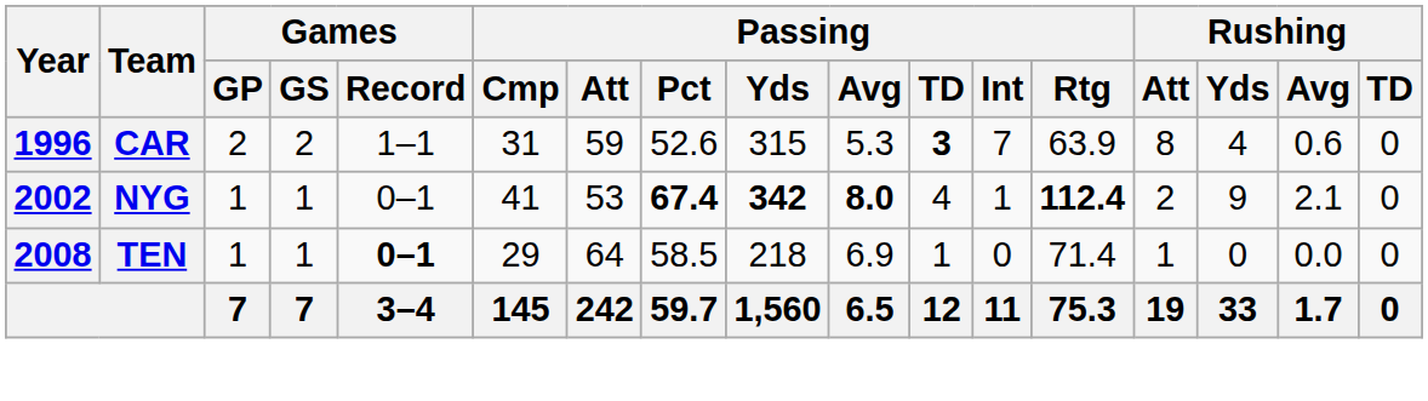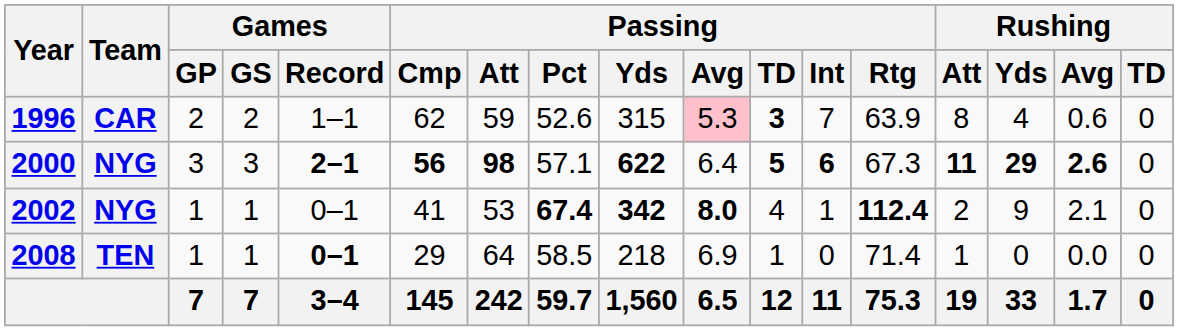 <table class="wikitable" style="text-align:center;">
 <tr>
 <th rowspan="2">Year</th>
 <th rowspan="2">Team</th>
 <th colspan="3">Games</th>
 <th colspan="8">Passing</th>
 <th colspan="4">Rushing</th>
 </tr>
 <tr>
 <th>GP</th>
 <th>GS</th>
 <th>Record</th>
 <th>Cmp</th>
 <th>Att</th>
 <th>Pct</th>
 <th>Yds</th>
 <th>Avg</th>
 <th>TD</th>
 <th>Int</th>
 <th>Rtg</th>
 <th>Att</th>
 <th>Yds</th>
 <th>Avg</th>
 <th>TD</th>
 </tr>
 <tr>
 <th><a href='#'>1996</a></th>
 <th><a href='#'>CAR</a></th>
 <td>2</td>
 <td>2</td>
 <td>1–1</td>
-<td>31</td>
+<td>62</td>
 <td>59</td>
 <td>52.6</td>
 <td>315</td>
-<td>5.3</td>
+<td style="background: pink;">5.3</td>
 <td><strong>3</strong></td>
 <td>7</td>
 <td>63.9</td>
 <td>8</td>
 <td>4</td>
 <td>0.6</td>
+<td>0</td>
+</tr>
+<tr>
+<th><a href='#'>2000</a></th>
+<th><a href='#'>NYG</a></th>
+<td>3</td>
+<td>3</td>
+<td><strong>2–1</strong></td>
+<td><strong>56</strong></td>
+<td><strong>98</strong></td>
+<td>57.1</td>
+<td><strong>622</strong></td>
+<td>6.4</td>
+<td><strong>5</strong></td>
+<td><strong>6</strong></td>
+<td>67.3</td>
+<td><strong>11</strong></td>
+<td><strong>29</strong></td>
+<td><strong>2.6</strong></td>
 <td>0</td>
 </tr>
 <tr>
 <th><a href='#'>2002</a></th>
 <th><a href='#'>NYG</a></th>
 <td>1</td>
 <td>1</td>
 <td>0–1</td>
 <td>41</td>
 <td>53</td>
 <td><strong>67.4</strong></td>
 <td><strong>342</strong></td>
 <td><strong>8.0</strong></td>
 <td>4</td>
 <td>1</td>
 <td><strong>112.4</strong></td>
 <td>2</td>
 <td>9</td>
 <td>2.1</td>
 <td>0</td>
 </tr>
 <tr>
 <th><a href='#'>2008</a></th>
 <th><a href='#'>TEN</a></th>
 <td>1</td>
 <td>1</td>
 <td><strong>0–1</strong></td>
 <td>29</td>
 <td>64</td>
 <td>58.5</td>
 <td>218</td>
 <td>6.9</td>
 <td>1</td>
 <td>0</td>
 <td>71.4</td>
 <td>1</td>
 <td>0</td>
 <td>0.0</td>
 <td>0</td>
 </tr>
 <tr>
 <th colspan="2"></th>
 <th>7</th>
 <th>7</th>
 <th>3–4</th>
 <th>145</th>
 <th>242</th>
 <th>59.7</th>
 <th>1,560</th>
 <th>6.5</th>
 <th>12</th>
 <th>11</th>
 <th>75.3</th>
 <th>19</th>
 <th>33</th>
 <th>1.7</th>
 <th>0</th>
 </tr>
 </table>
